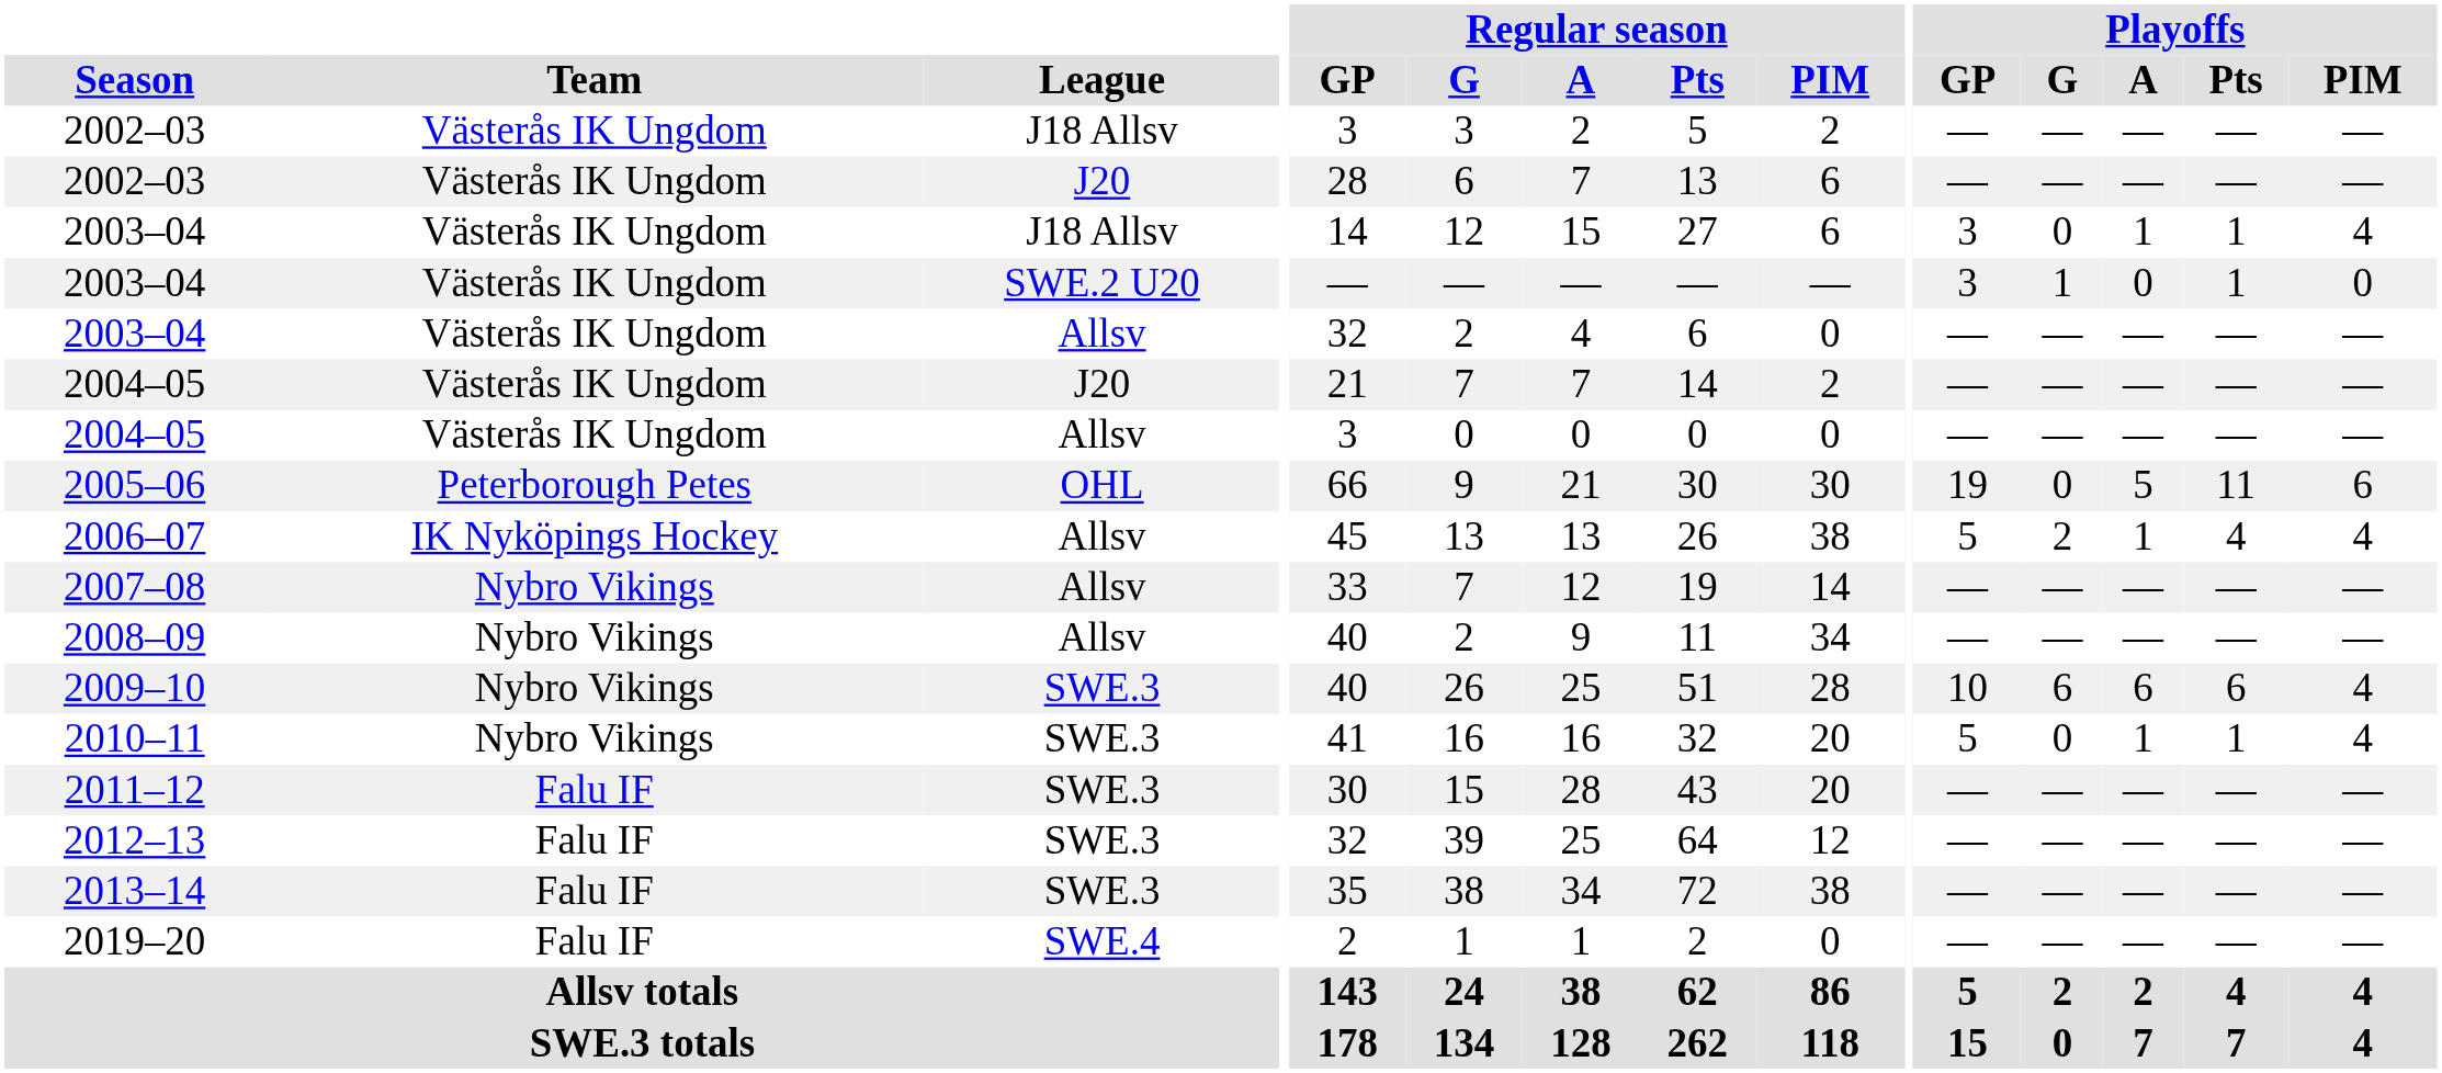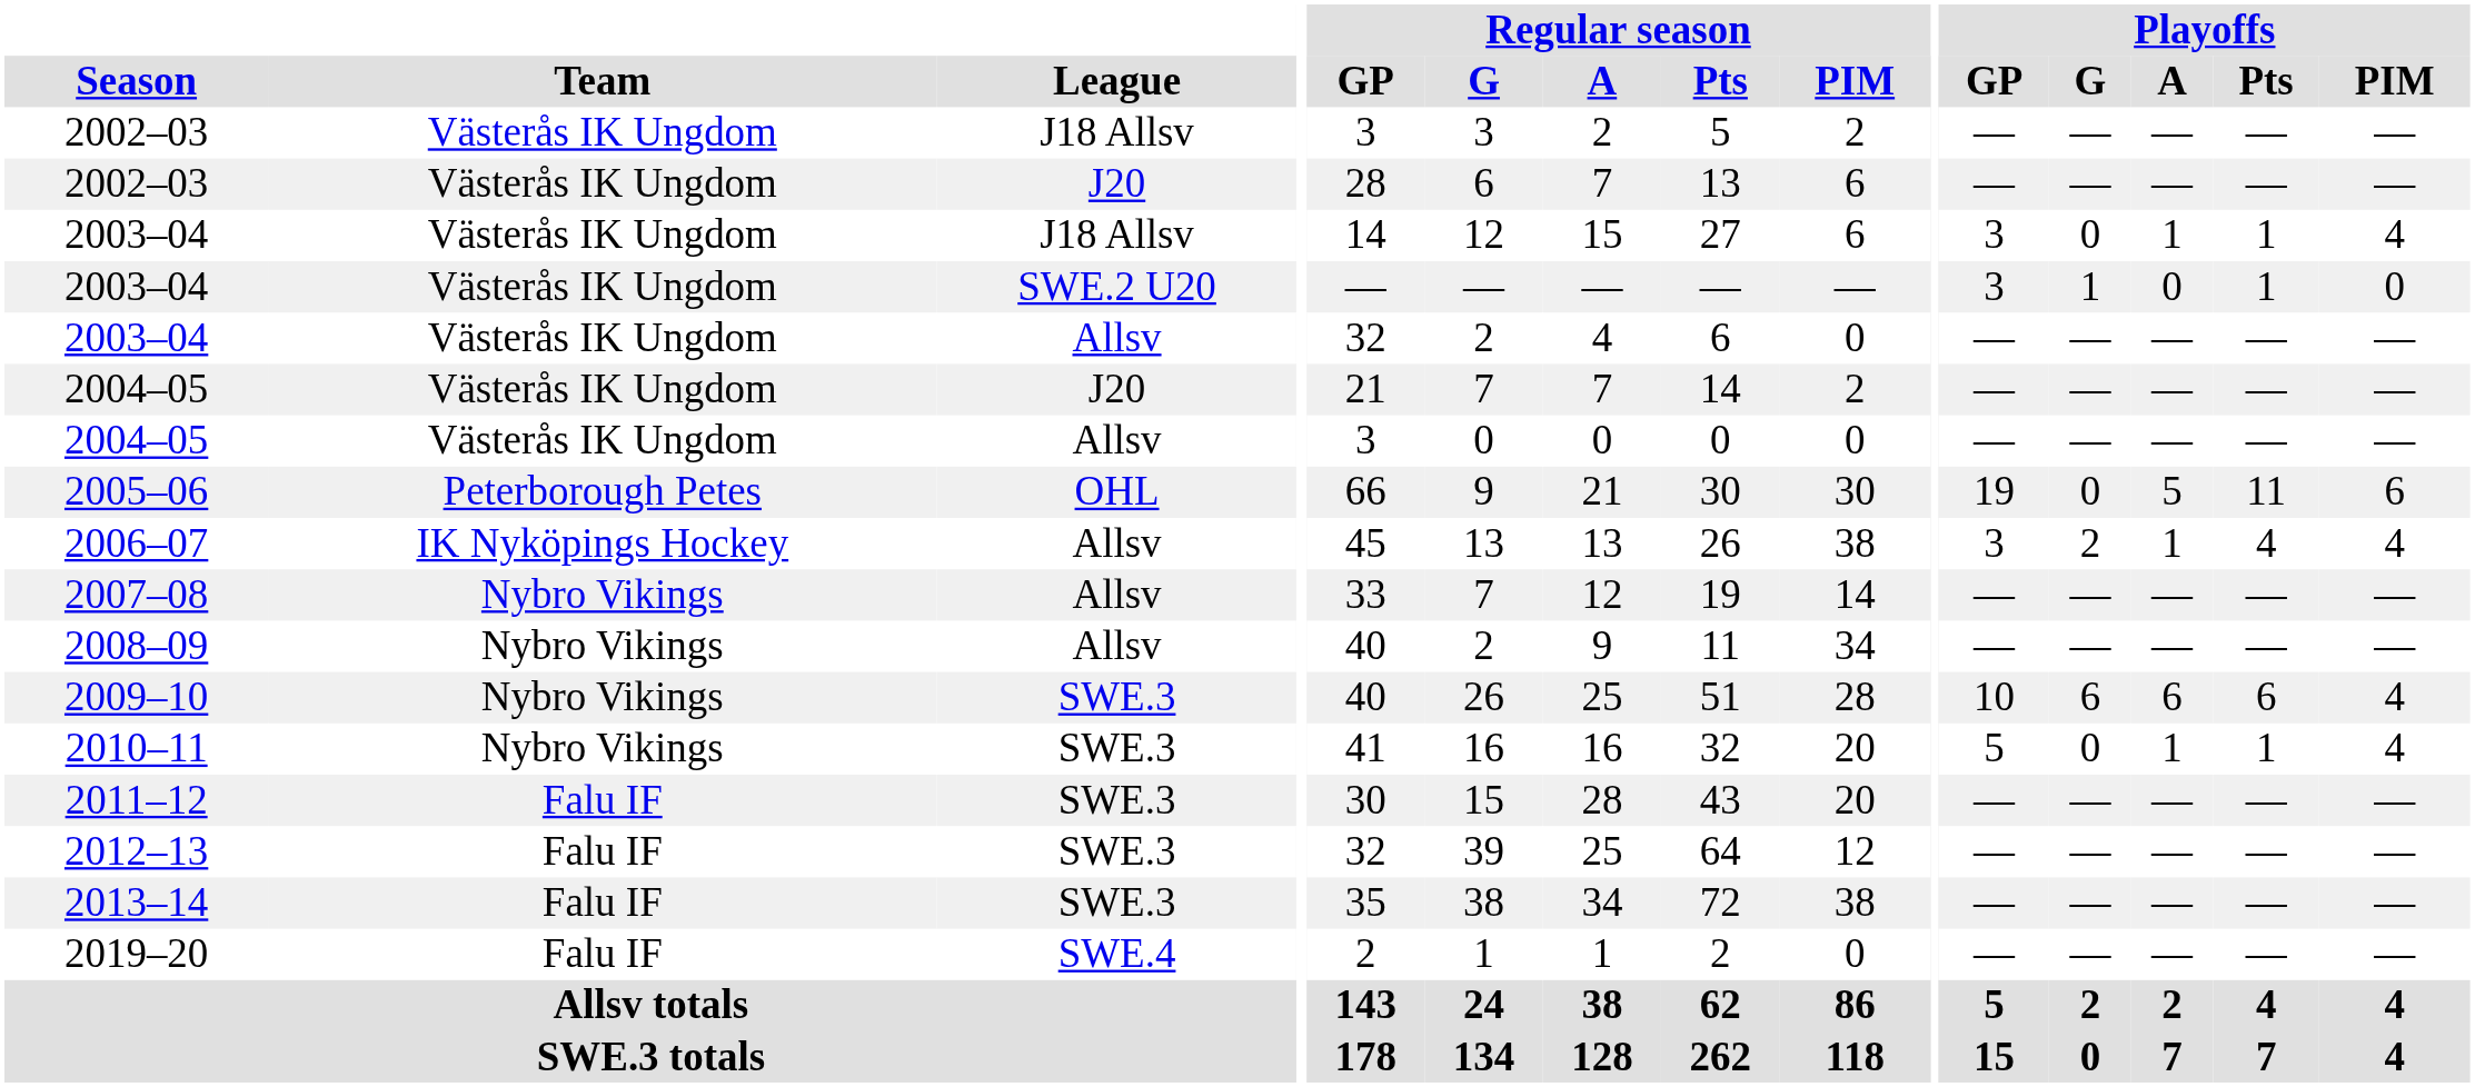 <table border="0" cellpadding="1" cellspacing="0" style="text-align:center; width:60em">
 <tr bgcolor="#e0e0e0">
 <th colspan="3" bgcolor="#ffffff"></th>
 <th rowspan="99" bgcolor="#ffffff"></th>
 <th colspan="5"><a href='#'>Regular season</a></th>
 <th rowspan="99" bgcolor="#ffffff"></th>
 <th colspan="5"><a href='#'>Playoffs</a></th>
 </tr>
 <tr bgcolor="#e0e0e0">
 <th><a href='#'>Season</a></th>
 <th>Team</th>
 <th>League</th>
 <th>GP</th>
 <th><a href='#'>G</a></th>
 <th><a href='#'>A</a></th>
 <th><a href='#'>Pts</a></th>
 <th><a href='#'>PIM</a></th>
 <th>GP</th>
 <th>G</th>
 <th>A</th>
 <th>Pts</th>
 <th>PIM</th>
 </tr>
 <tr>
 <td>2002–03</td>
 <td><a href='#'>Västerås IK Ungdom</a></td>
 <td>J18 Allsv</td>
 <td>3</td>
 <td>3</td>
 <td>2</td>
 <td>5</td>
 <td>2</td>
 <td>—</td>
 <td>—</td>
 <td>—</td>
 <td>—</td>
 <td>—</td>
 </tr>
 <tr bgcolor="#f0f0f0">
 <td>2002–03</td>
 <td>Västerås IK Ungdom</td>
 <td><a href='#'>J20</a></td>
 <td>28</td>
 <td>6</td>
 <td>7</td>
 <td>13</td>
 <td>6</td>
 <td>—</td>
 <td>—</td>
 <td>—</td>
 <td>—</td>
 <td>—</td>
 </tr>
 <tr>
 <td>2003–04</td>
 <td>Västerås IK Ungdom</td>
 <td>J18 Allsv</td>
 <td>14</td>
 <td>12</td>
 <td>15</td>
 <td>27</td>
 <td>6</td>
 <td>3</td>
 <td>0</td>
 <td>1</td>
 <td>1</td>
 <td>4</td>
 </tr>
 <tr bgcolor="#f0f0f0">
 <td>2003–04</td>
 <td>Västerås IK Ungdom</td>
 <td><a href='#'>SWE.2 U20</a></td>
 <td>—</td>
 <td>—</td>
 <td>—</td>
 <td>—</td>
 <td>—</td>
 <td>3</td>
 <td>1</td>
 <td>0</td>
 <td>1</td>
 <td>0</td>
 </tr>
 <tr>
 <td><a href='#'>2003–04</a></td>
 <td>Västerås IK Ungdom</td>
 <td><a href='#'>Allsv</a></td>
 <td>32</td>
 <td>2</td>
 <td>4</td>
 <td>6</td>
 <td>0</td>
 <td>—</td>
 <td>—</td>
 <td>—</td>
 <td>—</td>
 <td>—</td>
 </tr>
 <tr bgcolor="#f0f0f0">
 <td>2004–05</td>
 <td>Västerås IK Ungdom</td>
 <td>J20</td>
 <td>21</td>
 <td>7</td>
 <td>7</td>
 <td>14</td>
 <td>2</td>
 <td>—</td>
 <td>—</td>
 <td>—</td>
 <td>—</td>
 <td>—</td>
 </tr>
 <tr>
 <td><a href='#'>2004–05</a></td>
 <td>Västerås IK Ungdom</td>
 <td>Allsv</td>
 <td>3</td>
 <td>0</td>
 <td>0</td>
 <td>0</td>
 <td>0</td>
 <td>—</td>
 <td>—</td>
 <td>—</td>
 <td>—</td>
 <td>—</td>
 </tr>
 <tr bgcolor="#f0f0f0">
 <td><a href='#'>2005–06</a></td>
 <td><a href='#'>Peterborough Petes</a></td>
 <td><a href='#'>OHL</a></td>
 <td>66</td>
 <td>9</td>
 <td>21</td>
 <td>30</td>
 <td>30</td>
 <td>19</td>
 <td>0</td>
 <td>5</td>
 <td>11</td>
 <td>6</td>
 </tr>
 <tr>
 <td><a href='#'>2006–07</a></td>
 <td><a href='#'>IK Nyköpings Hockey</a></td>
 <td>Allsv</td>
 <td>45</td>
 <td>13</td>
 <td>13</td>
 <td>26</td>
 <td>38</td>
-<td>5</td>
+<td>3</td>
 <td>2</td>
 <td>1</td>
 <td>4</td>
 <td>4</td>
 </tr>
 <tr bgcolor="#f0f0f0">
 <td><a href='#'>2007–08</a></td>
 <td><a href='#'>Nybro Vikings</a></td>
 <td>Allsv</td>
 <td>33</td>
 <td>7</td>
 <td>12</td>
 <td>19</td>
 <td>14</td>
 <td>—</td>
 <td>—</td>
 <td>—</td>
 <td>—</td>
 <td>—</td>
 </tr>
 <tr>
 <td><a href='#'>2008–09</a></td>
 <td>Nybro Vikings</td>
 <td>Allsv</td>
 <td>40</td>
 <td>2</td>
 <td>9</td>
 <td>11</td>
 <td>34</td>
 <td>—</td>
 <td>—</td>
 <td>—</td>
 <td>—</td>
 <td>—</td>
 </tr>
 <tr bgcolor="#f0f0f0">
 <td><a href='#'>2009–10</a></td>
 <td>Nybro Vikings</td>
 <td><a href='#'>SWE.3</a></td>
 <td>40</td>
 <td>26</td>
 <td>25</td>
 <td>51</td>
 <td>28</td>
 <td>10</td>
 <td>6</td>
 <td>6</td>
 <td>6</td>
 <td>4</td>
 </tr>
 <tr>
 <td><a href='#'>2010–11</a></td>
 <td>Nybro Vikings</td>
 <td>SWE.3</td>
 <td>41</td>
 <td>16</td>
 <td>16</td>
 <td>32</td>
 <td>20</td>
 <td>5</td>
 <td>0</td>
 <td>1</td>
 <td>1</td>
 <td>4</td>
 </tr>
 <tr bgcolor="#f0f0f0">
 <td><a href='#'>2011–12</a></td>
 <td><a href='#'>Falu IF</a></td>
 <td>SWE.3</td>
 <td>30</td>
 <td>15</td>
 <td>28</td>
 <td>43</td>
 <td>20</td>
 <td>—</td>
 <td>—</td>
 <td>—</td>
 <td>—</td>
 <td>—</td>
 </tr>
 <tr>
 <td><a href='#'>2012–13</a></td>
 <td>Falu IF</td>
 <td>SWE.3</td>
 <td>32</td>
 <td>39</td>
 <td>25</td>
 <td>64</td>
 <td>12</td>
 <td>—</td>
 <td>—</td>
 <td>—</td>
 <td>—</td>
 <td>—</td>
 </tr>
 <tr bgcolor="#f0f0f0">
 <td><a href='#'>2013–14</a></td>
 <td>Falu IF</td>
 <td>SWE.3</td>
 <td>35</td>
 <td>38</td>
 <td>34</td>
 <td>72</td>
 <td>38</td>
 <td>—</td>
 <td>—</td>
 <td>—</td>
 <td>—</td>
 <td>—</td>
 </tr>
 <tr>
 <td>2019–20</td>
 <td>Falu IF</td>
 <td><a href='#'>SWE.4</a></td>
 <td>2</td>
 <td>1</td>
 <td>1</td>
 <td>2</td>
 <td>0</td>
 <td>—</td>
 <td>—</td>
 <td>—</td>
 <td>—</td>
 <td>—</td>
 </tr>
 <tr bgcolor="#e0e0e0">
 <th colspan="3">Allsv totals</th>
 <th>143</th>
 <th>24</th>
 <th>38</th>
 <th>62</th>
 <th>86</th>
 <th>5</th>
 <th>2</th>
 <th>2</th>
 <th>4</th>
 <th>4</th>
 </tr>
 <tr bgcolor="#e0e0e0">
 <th colspan="3">SWE.3 totals</th>
 <th>178</th>
 <th>134</th>
 <th>128</th>
 <th>262</th>
 <th>118</th>
 <th>15</th>
 <th>0</th>
 <th>7</th>
 <th>7</th>
 <th>4</th>
 </tr>
 </table>
